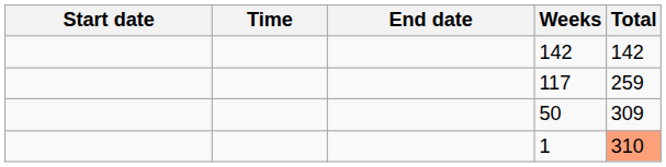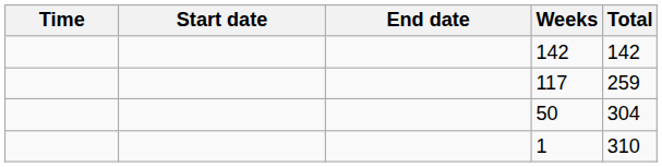 <table class="sortable wikitable">
 <tr>
+<th width=85>Time</th>
 <th width=160>Start date</th>
-<th width=85>Time</th>
 <th width=160>End date</th>
 <th>Weeks</th>
 <th>Total</th>
 </tr>
 <tr>
 <td></td>
 <td></td>
 <td></td>
 <td>142</td>
 <td>142</td>
 </tr>
 <tr>
 <td></td>
 <td></td>
 <td></td>
 <td>117</td>
 <td>259</td>
 </tr>
 <tr>
 <td></td>
 <td></td>
 <td></td>
 <td>50</td>
-<td>309</td>
+<td>304</td>
 </tr>
 <tr>
 <td></td>
 <td></td>
 <td></td>
 <td>1</td>
-<td style="background: lightsalmon;">310</td>
+<td>310</td>
 </tr>
 </table>
